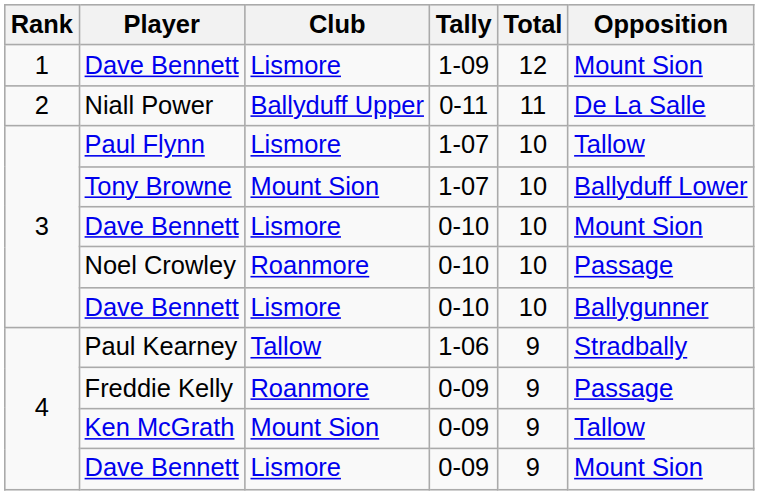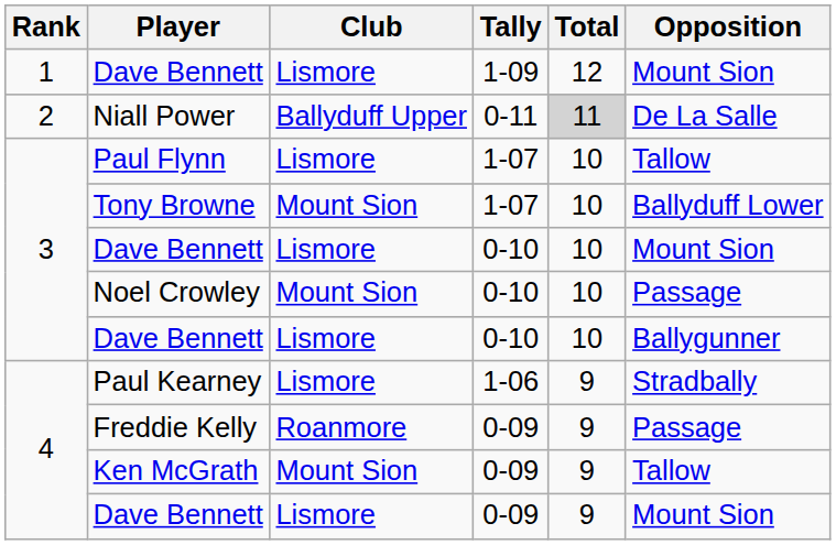 <table class="wikitable">
 <tr>
 <th>Rank</th>
 <th>Player</th>
 <th>Club</th>
 <th>Tally</th>
 <th>Total</th>
 <th>Opposition</th>
 </tr>
 <tr>
 <td rowspan="1" style="text-align:center;">1</td>
 <td><a href='#'>Dave Bennett</a></td>
 <td><a href='#'>Lismore</a></td>
 <td align=center>1-09</td>
 <td align=center>12</td>
 <td><a href='#'>Mount Sion</a></td>
 </tr>
 <tr>
 <td rowspan="1" style="text-align:center;">2</td>
 <td>Niall Power</td>
 <td><a href='#'>Ballyduff Upper</a></td>
 <td align=center>0-11</td>
-<td align=center>11</td>
+<td align=center style="background: lightgrey;">11</td>
 <td><a href='#'>De La Salle</a></td>
 </tr>
 <tr>
 <td rowspan="5" style="text-align:center;">3</td>
 <td><a href='#'>Paul Flynn</a></td>
 <td><a href='#'>Lismore</a></td>
 <td align=center>1-07</td>
 <td align=center>10</td>
 <td><a href='#'>Tallow</a></td>
 </tr>
 <tr>
 <td><a href='#'>Tony Browne</a></td>
 <td><a href='#'>Mount Sion</a></td>
 <td align=center>1-07</td>
 <td align=center>10</td>
 <td><a href='#'>Ballyduff Lower</a></td>
 </tr>
 <tr>
 <td><a href='#'>Dave Bennett</a></td>
 <td><a href='#'>Lismore</a></td>
 <td align=center>0-10</td>
 <td align=center>10</td>
 <td><a href='#'>Mount Sion</a></td>
 </tr>
 <tr>
 <td>Noel Crowley</td>
-<td><a href='#'>Roanmore</a></td>
+<td><a href='#'>Mount Sion</a></td>
 <td align=center>0-10</td>
 <td align=center>10</td>
 <td><a href='#'>Passage</a></td>
 </tr>
 <tr>
 <td><a href='#'>Dave Bennett</a></td>
 <td><a href='#'>Lismore</a></td>
 <td align=center>0-10</td>
 <td align=center>10</td>
 <td><a href='#'>Ballygunner</a></td>
 </tr>
 <tr>
 <td rowspan="4" style="text-align:center;">4</td>
 <td>Paul Kearney</td>
-<td><a href='#'>Tallow</a></td>
+<td><a href='#'>Lismore</a></td>
 <td align=center>1-06</td>
 <td align=center>9</td>
 <td><a href='#'>Stradbally</a></td>
 </tr>
 <tr>
 <td>Freddie Kelly</td>
 <td><a href='#'>Roanmore</a></td>
 <td align=center>0-09</td>
 <td align=center>9</td>
 <td><a href='#'>Passage</a></td>
 </tr>
 <tr>
 <td><a href='#'>Ken McGrath</a></td>
 <td><a href='#'>Mount Sion</a></td>
 <td align=center>0-09</td>
 <td align=center>9</td>
 <td><a href='#'>Tallow</a></td>
 </tr>
 <tr>
 <td><a href='#'>Dave Bennett</a></td>
 <td><a href='#'>Lismore</a></td>
 <td align=center>0-09</td>
 <td align=center>9</td>
 <td><a href='#'>Mount Sion</a></td>
 </tr>
 </table>
